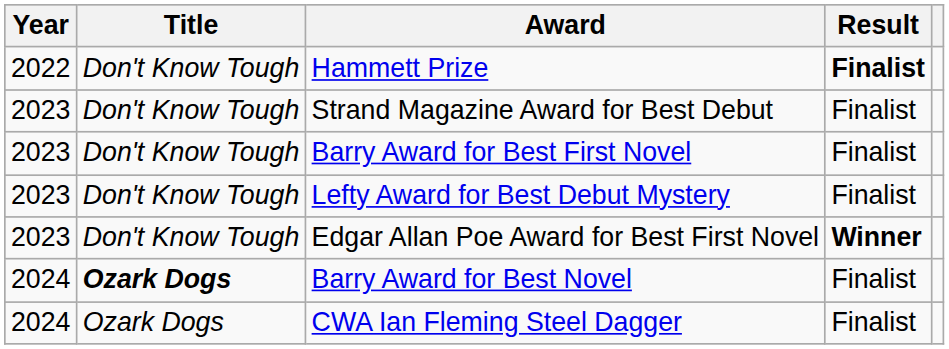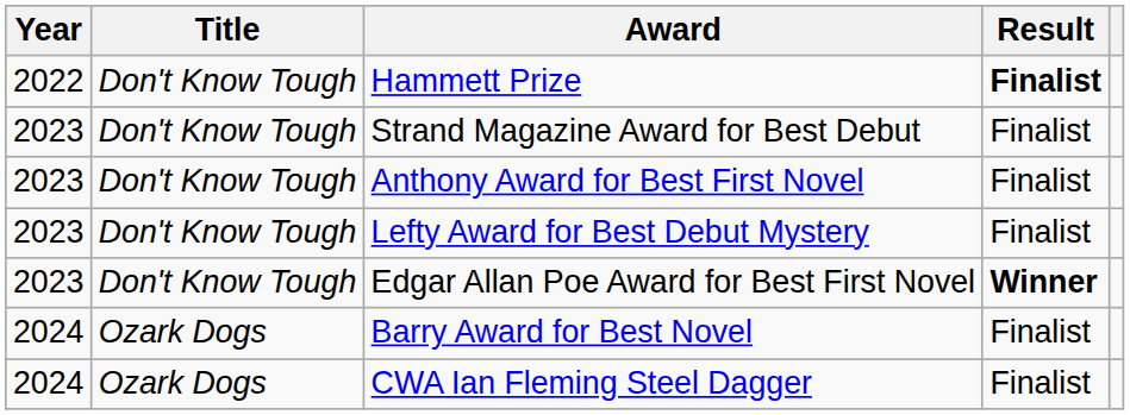 <table class="wikitable">
 <tr>
 <th>Year</th>
 <th>Title</th>
 <th>Award</th>
 <th>Result</th>
 <th></th>
 </tr>
 <tr>
 <td>2022</td>
 <td><em>Don't Know Tough</em></td>
 <td><a href='#'>Hammett Prize</a></td>
 <td><strong>Finalist</strong></td>
 <td></td>
 </tr>
 <tr>
 <td>2023</td>
 <td><em>Don't Know Tough</em></td>
 <td>Strand Magazine Award for Best Debut</td>
 <td>Finalist</td>
 <td></td>
 </tr>
 <tr>
 <td>2023</td>
 <td><em>Don't Know Tough</em></td>
-<td><a href='#'>Barry Award for Best First Novel</a></td>
+<td><a href='#'>Anthony Award for Best First Novel</a></td>
 <td>Finalist</td>
 <td></td>
 </tr>
 <tr>
 <td>2023</td>
 <td><em>Don't Know Tough</em></td>
 <td><a href='#'>Lefty Award for Best Debut Mystery</a></td>
 <td>Finalist</td>
 <td></td>
 </tr>
 <tr>
 <td>2023</td>
 <td><em>Don't Know Tough</em></td>
 <td>Edgar Allan Poe Award for Best First Novel</td>
 <td><strong>Winner</strong></td>
 <td></td>
 </tr>
 <tr>
 <td>2024</td>
-<td><strong><em>Ozark Dogs</em></strong></td>
+<td><em>Ozark Dogs</em></td>
 <td><a href='#'>Barry Award for Best Novel</a></td>
 <td>Finalist</td>
 <td></td>
 </tr>
 <tr>
 <td>2024</td>
 <td><em>Ozark Dogs</em></td>
 <td><a href='#'>CWA Ian Fleming Steel Dagger</a></td>
 <td>Finalist</td>
 <td></td>
 </tr>
 </table>
